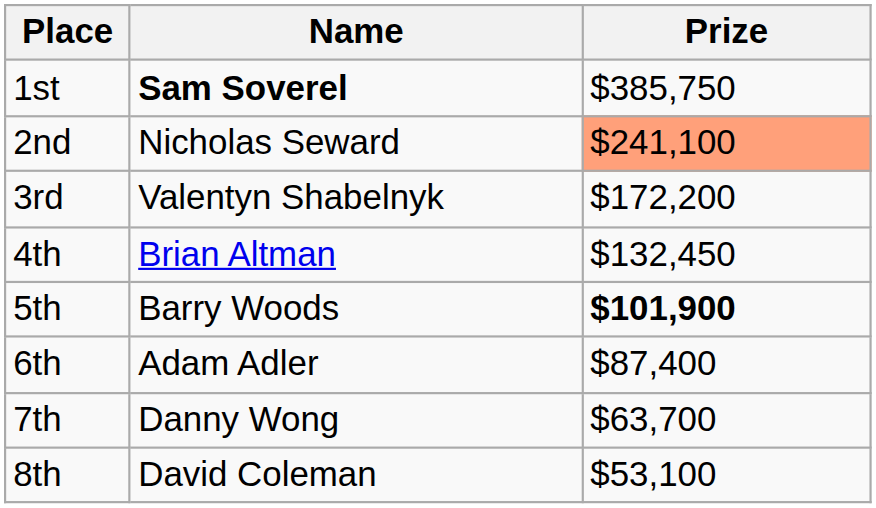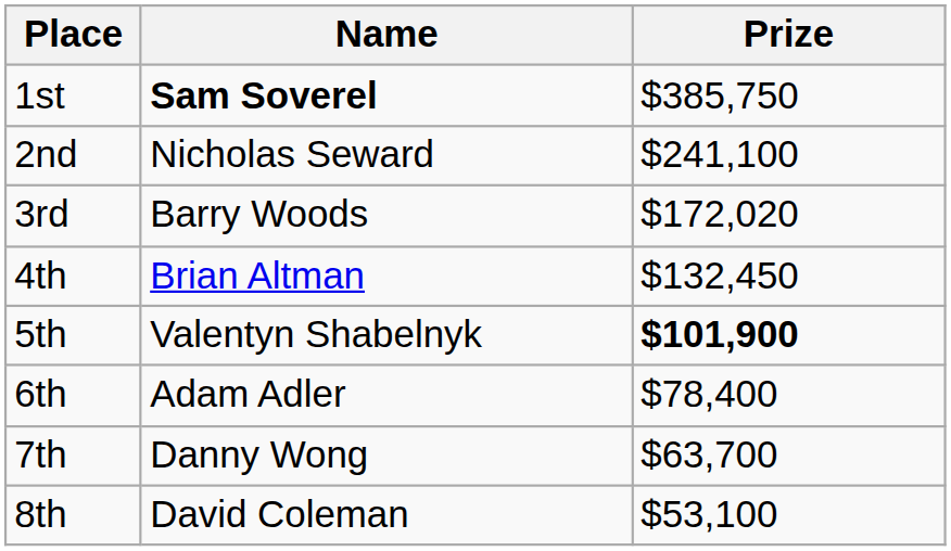 <table class="wikitable">
 <tr>
 <th width="50">Place</th>
 <th width="200">Name</th>
 <th width="125">Prize</th>
 </tr>
 <tr>
 <td>1st</td>
 <td> <strong>Sam Soverel</strong></td>
 <td>$385,750</td>
 </tr>
 <tr>
 <td>2nd</td>
 <td> Nicholas Seward</td>
-<td style="background: lightsalmon;">$241,100</td>
+<td>$241,100</td>
 </tr>
 <tr>
 <td>3rd</td>
-<td> Valentyn Shabelnyk</td>
-<td>$172,200</td>
+<td> Barry Woods</td>
+<td>$172,020</td>
 </tr>
 <tr>
 <td>4th</td>
 <td> <a href='#'>Brian Altman</a></td>
 <td>$132,450</td>
 </tr>
 <tr>
 <td>5th</td>
-<td> Barry Woods</td>
+<td> Valentyn Shabelnyk</td>
 <td><strong>$101,900</strong></td>
 </tr>
 <tr>
 <td>6th</td>
 <td> Adam Adler</td>
-<td>$87,400</td>
+<td>$78,400</td>
 </tr>
 <tr>
 <td>7th</td>
 <td> Danny Wong</td>
 <td>$63,700</td>
 </tr>
 <tr>
 <td>8th</td>
 <td> David Coleman</td>
 <td>$53,100</td>
 </tr>
 </table>
